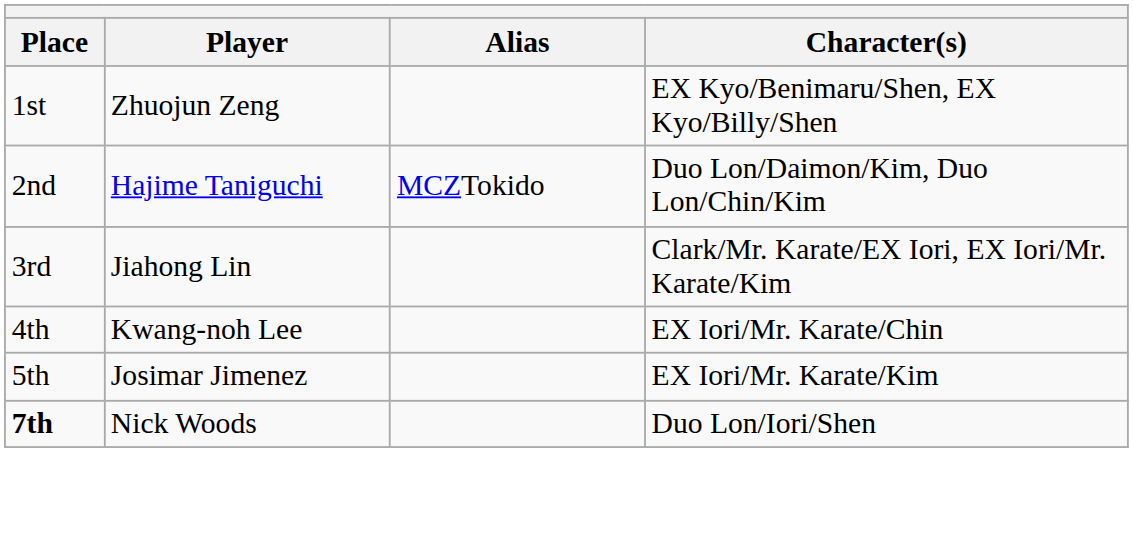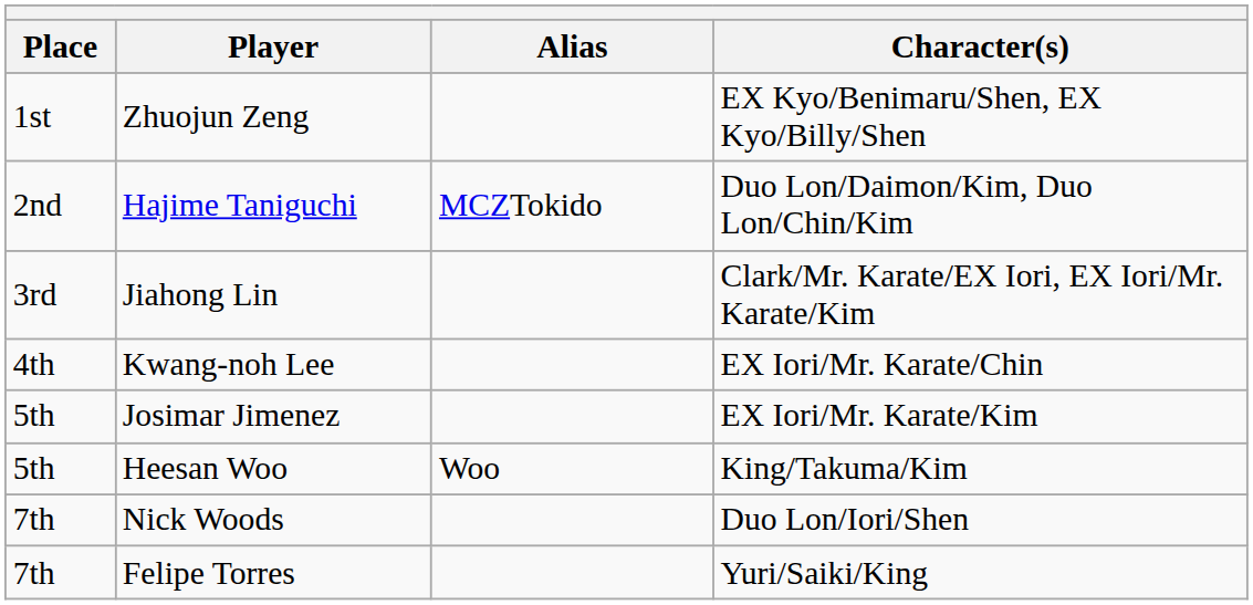 <table class="wikitable">
 <tr>
 <th colspan=4></th>
 </tr>
 <tr>
 <th style="width:50px;">Place</th>
 <th style="width:180px;">Player</th>
 <th style="width:150px;">Alias</th>
 <th style="width:300px;">Character(s)</th>
 </tr>
 <tr>
 <td>1st</td>
 <td> Zhuojun Zeng</td>
 <td></td>
 <td>EX Kyo/Benimaru/Shen, EX Kyo/Billy/Shen</td>
 </tr>
 <tr>
 <td>2nd</td>
 <td> <a href='#'>Hajime Taniguchi</a></td>
 <td><a href='#'>MCZ</a>Tokido</td>
 <td>Duo Lon/Daimon/Kim, Duo Lon/Chin/Kim</td>
 </tr>
 <tr>
 <td>3rd</td>
 <td> Jiahong Lin</td>
 <td></td>
 <td>Clark/Mr. Karate/EX Iori, EX Iori/Mr. Karate/Kim</td>
 </tr>
 <tr>
 <td>4th</td>
 <td> Kwang-noh Lee</td>
 <td></td>
 <td>EX Iori/Mr. Karate/Chin</td>
 </tr>
 <tr>
 <td>5th</td>
 <td> Josimar Jimenez</td>
 <td></td>
 <td>EX Iori/Mr. Karate/Kim</td>
 </tr>
 <tr>
-<td><strong>7th</strong></td>
+<td>5th</td>
+<td> Heesan Woo</td>
+<td>Woo</td>
+<td>King/Takuma/Kim</td>
+</tr>
+<tr>
+<td>7th</td>
 <td> Nick Woods</td>
 <td></td>
 <td>Duo Lon/Iori/Shen</td>
 </tr>
+<tr>
+<td>7th</td>
+<td> Felipe Torres</td>
+<td></td>
+<td>Yuri/Saiki/King</td>
+</tr>
 </table>
